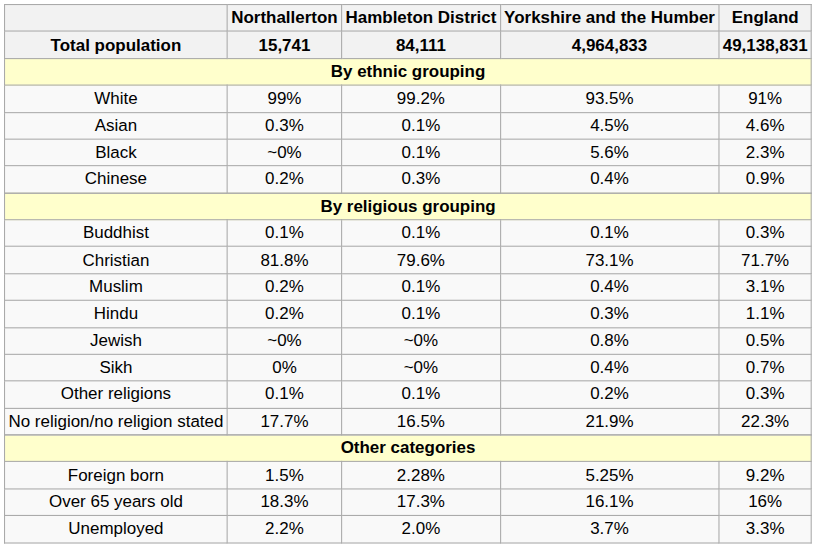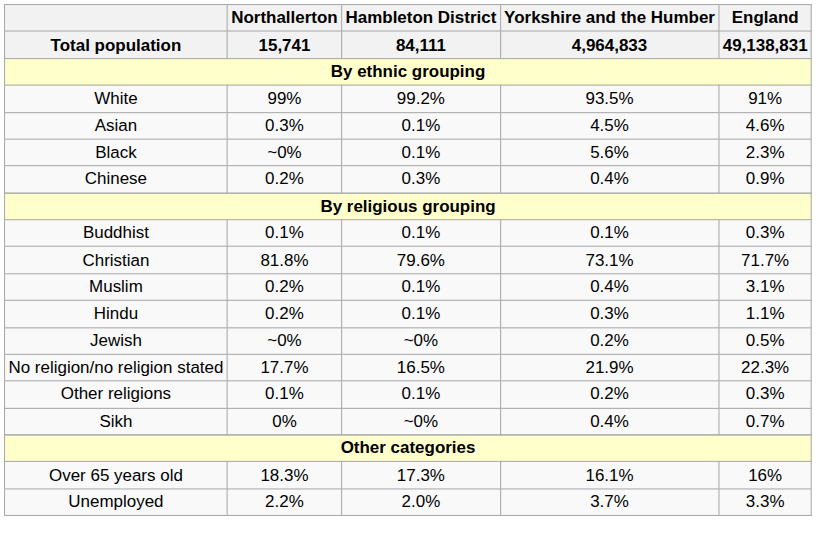 <table class="wikitable">
 <tr>
 <th></th>
 <th>Northallerton</th>
 <th>Hambleton District</th>
 <th>Yorkshire and the Humber</th>
 <th>England</th>
 </tr>
 <tr>
 <th>Total population</th>
 <th>15,741</th>
 <th>84,111</th>
 <th>4,964,833</th>
 <th>49,138,831</th>
 </tr>
 <tr>
 <th colspan="5" style="background:#FFFFCC;">By ethnic grouping</th>
 </tr>
 <tr style="text-align:center;">
 <td>White</td>
 <td>99%</td>
 <td>99.2%</td>
 <td>93.5%</td>
 <td>91%</td>
 </tr>
 <tr style="text-align:center;">
 <td>Asian</td>
 <td>0.3%</td>
 <td>0.1%</td>
 <td>4.5%</td>
 <td>4.6%</td>
 </tr>
 <tr style="text-align:center;">
 <td>Black</td>
 <td>~0%</td>
 <td>0.1%</td>
 <td>5.6%</td>
 <td>2.3%</td>
 </tr>
 <tr style="text-align:center;">
 <td>Chinese</td>
 <td>0.2%</td>
 <td>0.3%</td>
 <td>0.4%</td>
 <td>0.9%</td>
 </tr>
 <tr style="text-align:center;">
 </tr>
 <tr>
 <th colspan="5" style="background:#FFFFCC;">By religious grouping</th>
 </tr>
 <tr style="text-align:center;">
 <td>Buddhist</td>
 <td>0.1%</td>
 <td>0.1%</td>
 <td>0.1%</td>
 <td>0.3%</td>
 </tr>
 <tr style="text-align:center;">
 <td>Christian</td>
 <td>81.8%</td>
 <td>79.6%</td>
 <td>73.1%</td>
 <td>71.7%</td>
 </tr>
 <tr style="text-align:center;">
 <td>Muslim</td>
 <td>0.2%</td>
 <td>0.1%</td>
 <td>0.4%</td>
 <td>3.1%</td>
 </tr>
 <tr style="text-align:center;">
 <td>Hindu</td>
 <td>0.2%</td>
 <td>0.1%</td>
 <td>0.3%</td>
 <td>1.1%</td>
 </tr>
 <tr style="text-align:center;">
 <td>Jewish</td>
 <td>~0%</td>
 <td>~0%</td>
-<td>0.8%</td>
+<td>0.2%</td>
 <td>0.5%</td>
+</tr>
+<tr style="text-align:center;">
+<td>No religion/no religion stated</td>
+<td>17.7%</td>
+<td>16.5%</td>
+<td>21.9%</td>
+<td>22.3%</td>
+</tr>
+<tr style="text-align:center;">
+<td>Other religions</td>
+<td>0.1%</td>
+<td>0.1%</td>
+<td>0.2%</td>
+<td>0.3%</td>
 </tr>
 <tr style="text-align:center;">
 <td>Sikh</td>
 <td>0%</td>
 <td>~0%</td>
 <td>0.4%</td>
 <td>0.7%</td>
 </tr>
 <tr style="text-align:center;">
-<td>Other religions</td>
-<td>0.1%</td>
-<td>0.1%</td>
-<td>0.2%</td>
-<td>0.3%</td>
-</tr>
-<tr style="text-align:center;">
-<td>No religion/no religion stated</td>
-<td>17.7%</td>
-<td>16.5%</td>
-<td>21.9%</td>
-<td>22.3%</td>
-</tr>
-<tr style="text-align:center;">
 </tr>
 <tr>
 <th colspan="5" style="background:#FFFFCC;">Other categories</th>
-</tr>
-<tr style="text-align:center;">
-<td>Foreign born</td>
-<td>1.5%</td>
-<td>2.28%</td>
-<td>5.25%</td>
-<td>9.2%</td>
 </tr>
 <tr style="text-align:center;">
 <td>Over 65 years old</td>
 <td>18.3%</td>
 <td>17.3%</td>
 <td>16.1%</td>
 <td>16%</td>
 </tr>
 <tr style="text-align:center;">
 <td>Unemployed</td>
 <td>2.2%</td>
 <td>2.0%</td>
 <td>3.7%</td>
 <td>3.3%</td>
 </tr>
 </table>
